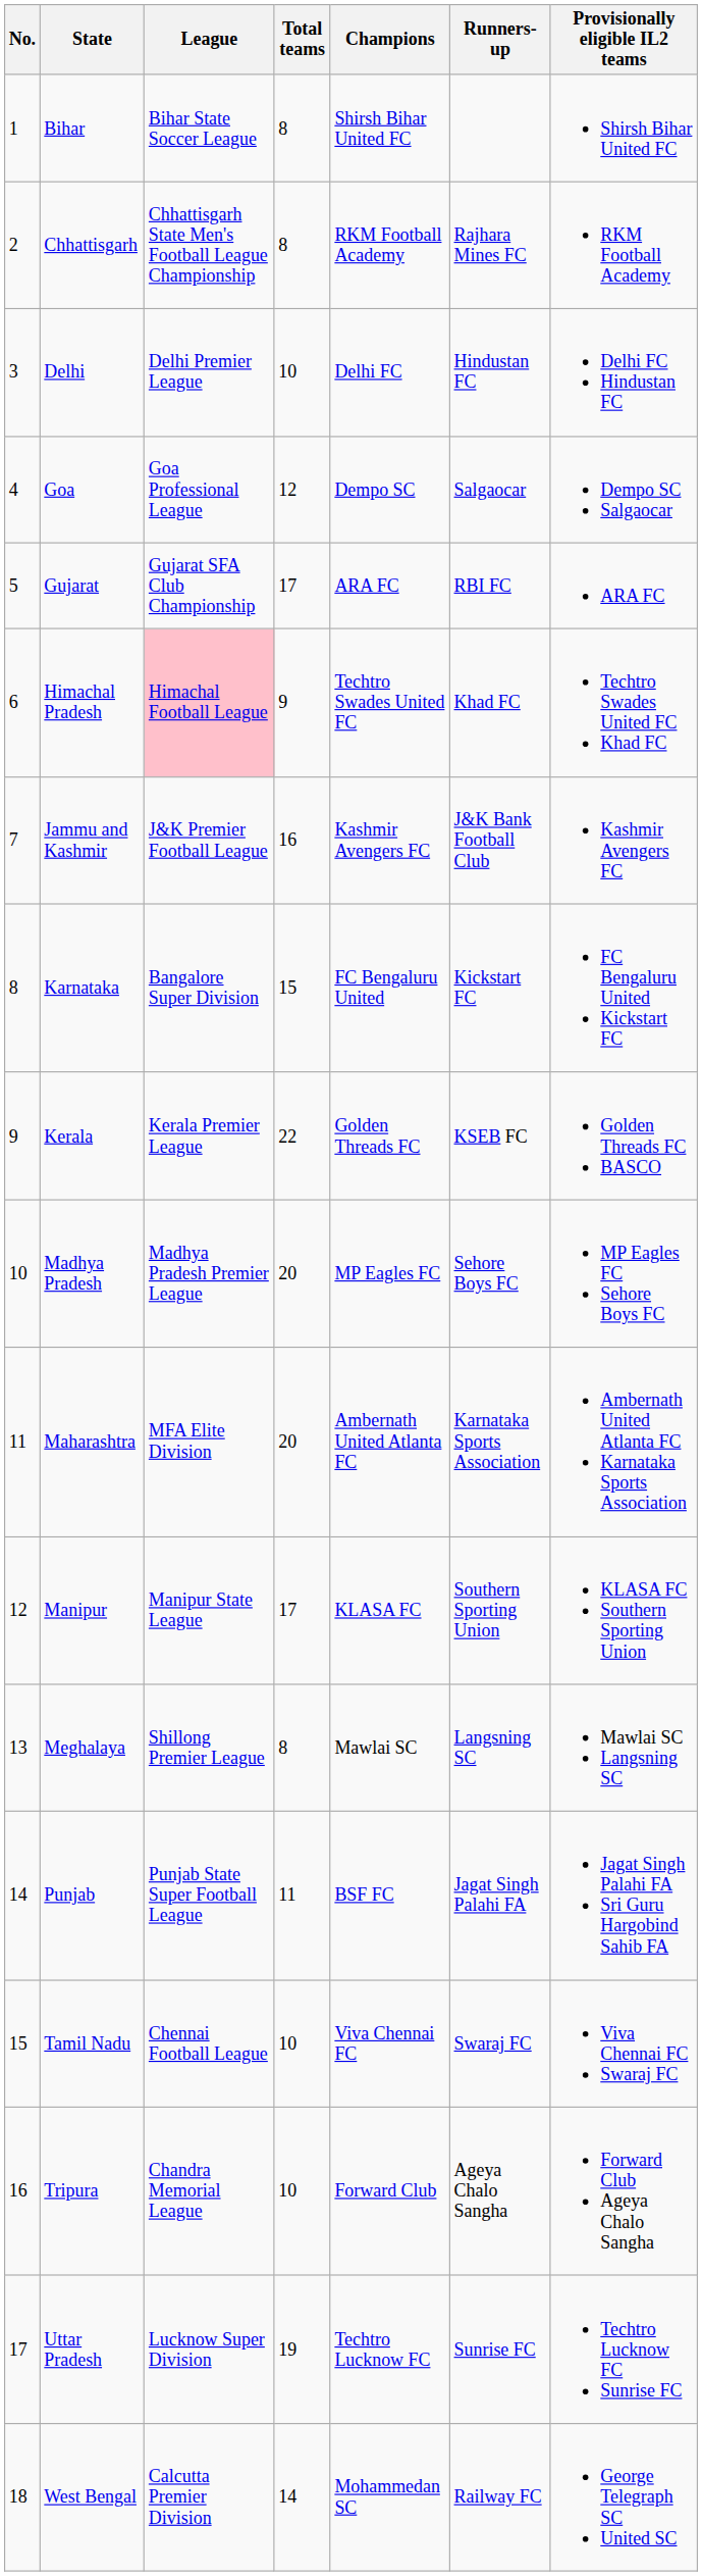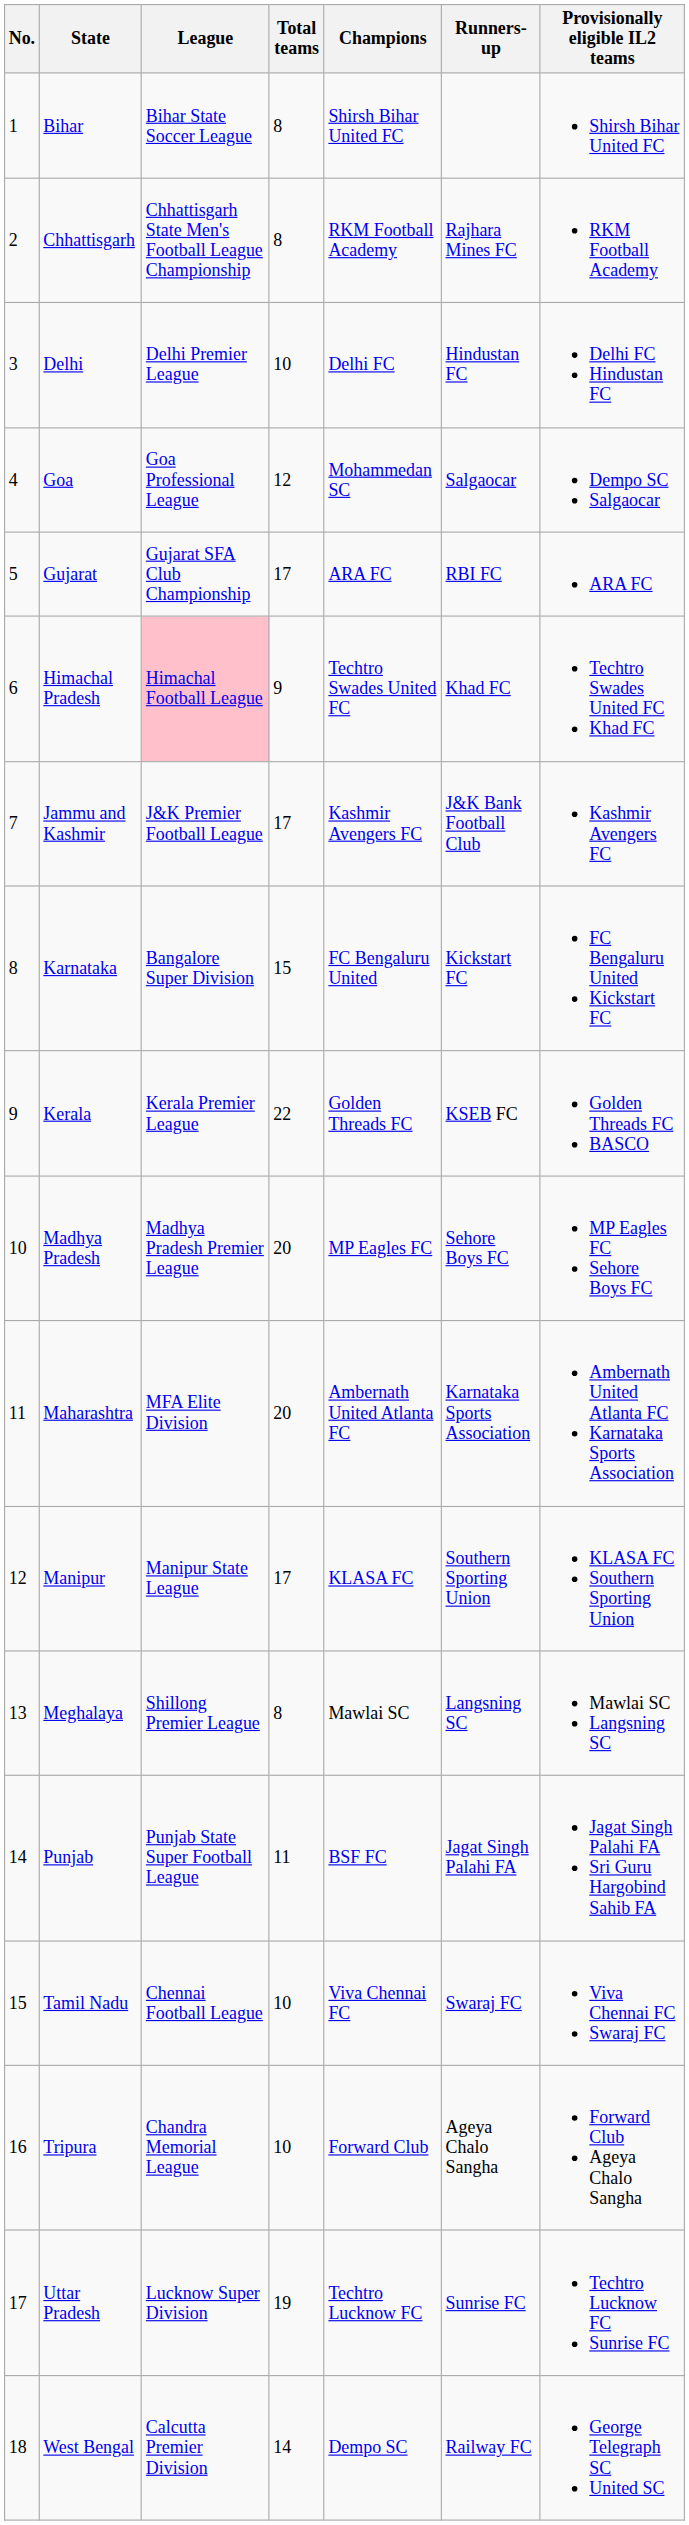 <table class="wikitable">
 <tr>
 <th>No.</th>
 <th>State</th>
 <th>League</th>
 <th>Total teams</th>
 <th>Champions</th>
 <th>Runners-up</th>
 <th>Provisionally eligible IL2 teams</th>
 </tr>
 <tr>
 <td>1</td>
 <td><a href='#'>Bihar</a></td>
 <td><a href='#'>Bihar State Soccer League</a></td>
 <td>8</td>
 <td><a href='#'>Shirsh Bihar United FC</a></td>
 <td></td>
 <td><br><ul><li><a href='#'>Shirsh Bihar United FC</a></li></ul></td>
 </tr>
 <tr>
 <td>2</td>
 <td><a href='#'>Chhattisgarh</a></td>
 <td><a href='#'>Chhattisgarh State Men's Football League Championship</a></td>
 <td>8</td>
 <td><a href='#'>RKM Football Academy</a></td>
 <td><a href='#'>Rajhara Mines FC</a></td>
 <td><br><ul><li><a href='#'>RKM Football Academy</a></li></ul></td>
 </tr>
 <tr>
 <td>3</td>
 <td><a href='#'>Delhi</a></td>
 <td><a href='#'>Delhi Premier League</a></td>
 <td>10</td>
 <td><a href='#'>Delhi FC</a></td>
 <td><a href='#'>Hindustan FC</a></td>
 <td><br><ul><li><a href='#'>Delhi FC</a></li><li><a href='#'>Hindustan FC</a></li></ul></td>
 </tr>
 <tr>
 <td>4</td>
 <td><a href='#'>Goa</a></td>
 <td><a href='#'>Goa Professional League</a></td>
 <td>12</td>
-<td><a href='#'>Dempo SC</a></td>
+<td><a href='#'>Mohammedan SC</a></td>
 <td><a href='#'>Salgaocar</a></td>
 <td><br><ul><li><a href='#'>Dempo SC</a></li><li><a href='#'>Salgaocar</a></li></ul></td>
 </tr>
 <tr>
 <td>5</td>
 <td><a href='#'>Gujarat</a></td>
 <td><a href='#'>Gujarat SFA Club Championship</a></td>
 <td>17</td>
 <td><a href='#'>ARA FC</a></td>
 <td><a href='#'>RBI FC</a></td>
 <td><br><ul><li><a href='#'>ARA FC</a></li></ul></td>
 </tr>
 <tr>
 <td>6</td>
 <td><a href='#'>Himachal Pradesh</a></td>
 <td style="background: pink;"><a href='#'>Himachal Football League</a></td>
 <td>9</td>
 <td><a href='#'>Techtro Swades United FC</a></td>
 <td><a href='#'>Khad FC</a></td>
 <td><br><ul><li><a href='#'>Techtro Swades United FC</a></li><li><a href='#'>Khad FC</a></li></ul></td>
 </tr>
 <tr>
 <td>7</td>
 <td><a href='#'>Jammu and Kashmir</a></td>
 <td><a href='#'>J&K Premier Football League</a></td>
-<td>16</td>
+<td>17</td>
 <td><a href='#'>Kashmir Avengers FC</a></td>
 <td><a href='#'>J&K Bank Football Club</a></td>
 <td><br><ul><li><a href='#'>Kashmir Avengers FC</a></li></ul></td>
 </tr>
 <tr>
 <td>8</td>
 <td><a href='#'>Karnataka</a></td>
 <td><a href='#'>Bangalore Super Division</a></td>
 <td>15</td>
 <td><a href='#'>FC Bengaluru United</a></td>
 <td><a href='#'>Kickstart FC</a></td>
 <td><br><ul><li><a href='#'>FC Bengaluru United</a></li><li><a href='#'>Kickstart FC</a></li></ul></td>
 </tr>
 <tr>
 <td>9</td>
 <td><a href='#'>Kerala</a></td>
 <td><a href='#'>Kerala Premier League</a></td>
 <td>22</td>
 <td><a href='#'>Golden Threads FC</a></td>
 <td><a href='#'>KSEB</a> FC</td>
 <td><br><ul><li><a href='#'>Golden Threads FC</a></li><li><a href='#'>BASCO</a></li></ul></td>
 </tr>
 <tr>
 <td>10</td>
 <td><a href='#'>Madhya Pradesh</a></td>
 <td><a href='#'>Madhya Pradesh Premier League</a></td>
 <td>20</td>
 <td><a href='#'>MP Eagles FC</a></td>
 <td><a href='#'>Sehore Boys FC</a></td>
 <td><br><ul><li><a href='#'>MP Eagles FC</a></li><li><a href='#'>Sehore Boys FC</a></li></ul></td>
 </tr>
 <tr>
 <td>11</td>
 <td><a href='#'>Maharashtra</a></td>
 <td><a href='#'>MFA Elite Division</a></td>
 <td>20</td>
 <td><a href='#'>Ambernath United Atlanta FC</a></td>
 <td><a href='#'>Karnataka Sports Association</a></td>
 <td><br><ul><li><a href='#'>Ambernath United Atlanta FC</a></li><li><a href='#'>Karnataka Sports Association</a></li></ul></td>
 </tr>
 <tr>
 <td>12</td>
 <td><a href='#'>Manipur</a></td>
 <td><a href='#'>Manipur State League</a></td>
 <td>17</td>
 <td><a href='#'>KLASA FC</a></td>
 <td><a href='#'>Southern Sporting Union</a></td>
 <td><br><ul><li><a href='#'>KLASA FC</a></li><li><a href='#'>Southern Sporting Union</a></li></ul></td>
 </tr>
 <tr>
 <td>13</td>
 <td><a href='#'>Meghalaya</a></td>
 <td><a href='#'>Shillong Premier League</a></td>
 <td>8</td>
 <td>Mawlai SC</td>
 <td><a href='#'>Langsning SC</a></td>
 <td><br><ul><li>Mawlai SC</li><li><a href='#'>Langsning SC</a></li></ul></td>
 </tr>
 <tr>
 <td>14</td>
 <td><a href='#'>Punjab</a></td>
 <td><a href='#'>Punjab State Super Football League</a></td>
 <td>11</td>
 <td><a href='#'>BSF FC</a></td>
 <td><a href='#'>Jagat Singh Palahi FA</a></td>
 <td><br><ul><li><a href='#'>Jagat Singh Palahi FA</a></li><li><a href='#'>Sri Guru Hargobind Sahib FA</a></li></ul></td>
 </tr>
 <tr>
 <td>15</td>
 <td><a href='#'>Tamil Nadu</a></td>
 <td><a href='#'>Chennai Football League</a></td>
 <td>10</td>
 <td><a href='#'>Viva Chennai FC</a></td>
 <td><a href='#'>Swaraj FC</a></td>
 <td><br><ul><li><a href='#'>Viva Chennai FC</a></li><li><a href='#'>Swaraj FC</a></li></ul></td>
 </tr>
 <tr>
 <td>16</td>
 <td><a href='#'>Tripura</a></td>
 <td><a href='#'>Chandra Memorial League</a></td>
 <td>10</td>
 <td><a href='#'>Forward Club</a></td>
 <td>Ageya Chalo Sangha</td>
 <td><br><ul><li><a href='#'>Forward Club</a></li><li>Ageya Chalo Sangha</li></ul></td>
 </tr>
 <tr>
 <td>17</td>
 <td><a href='#'>Uttar Pradesh</a></td>
 <td><a href='#'>Lucknow Super Division</a></td>
 <td>19</td>
 <td><a href='#'>Techtro Lucknow FC</a></td>
 <td><a href='#'>Sunrise FC</a></td>
 <td><br><ul><li><a href='#'>Techtro Lucknow FC</a></li><li><a href='#'>Sunrise FC</a></li></ul></td>
 </tr>
 <tr>
 <td>18</td>
 <td><a href='#'>West Bengal</a></td>
 <td><a href='#'>Calcutta Premier Division</a></td>
 <td>14</td>
-<td><a href='#'>Mohammedan SC</a></td>
+<td><a href='#'>Dempo SC</a></td>
 <td><a href='#'>Railway FC</a></td>
 <td><br><ul><li><a href='#'>George Telegraph SC</a></li><li><a href='#'>United SC</a></li></ul></td>
 </tr>
 </table>
